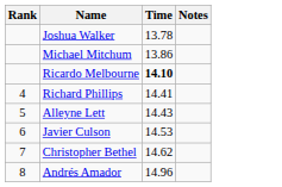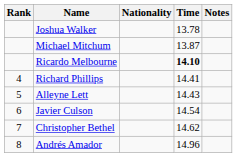 <table class="wikitable sortable" style="text-align:center">
 <tr>
 <th>Rank</th>
 <th>Name</th>
+<th>Nationality</th>
 <th>Time</th>
 <th>Notes</th>
 </tr>
 <tr>
 <td align=center></td>
 <td align=left><a href='#'>Joshua Walker</a></td>
+<td align=left></td>
 <td>13.78</td>
 <td></td>
 </tr>
 <tr>
 <td align=center></td>
 <td align=left><a href='#'>Michael Mitchum</a></td>
-<td>13.86</td>
+<td align=left></td>
+<td>13.87</td>
 <td></td>
 </tr>
 <tr>
 <td align=center></td>
 <td align=left><a href='#'>Ricardo Melbourne</a></td>
+<td align=left></td>
 <td><strong>14.10</strong></td>
 <td></td>
 </tr>
 <tr>
 <td align=center>4</td>
 <td align=left><a href='#'>Richard Phillips</a></td>
+<td align=left></td>
 <td>14.41</td>
 <td></td>
 </tr>
 <tr>
 <td align=center>5</td>
 <td align=left><a href='#'>Alleyne Lett</a></td>
+<td align=left></td>
 <td>14.43</td>
 <td></td>
 </tr>
 <tr>
 <td align=center>6</td>
 <td align=left><a href='#'>Javier Culson</a></td>
-<td>14.53</td>
+<td align=left></td>
+<td>14.54</td>
 <td></td>
 </tr>
 <tr>
 <td align=center>7</td>
 <td align=left><a href='#'>Christopher Bethel</a></td>
+<td align=left></td>
 <td>14.62</td>
 <td></td>
 </tr>
 <tr>
 <td align=center>8</td>
 <td align=left><a href='#'>Andrés Amador</a></td>
+<td align=left></td>
 <td>14.96</td>
 <td></td>
 </tr>
 </table>
